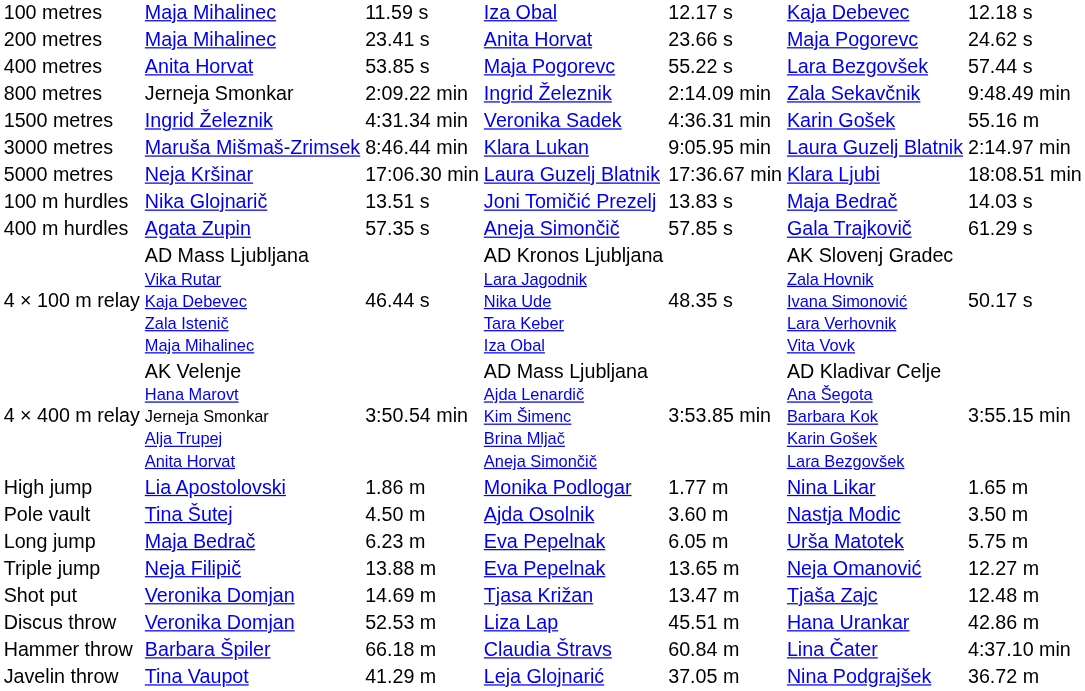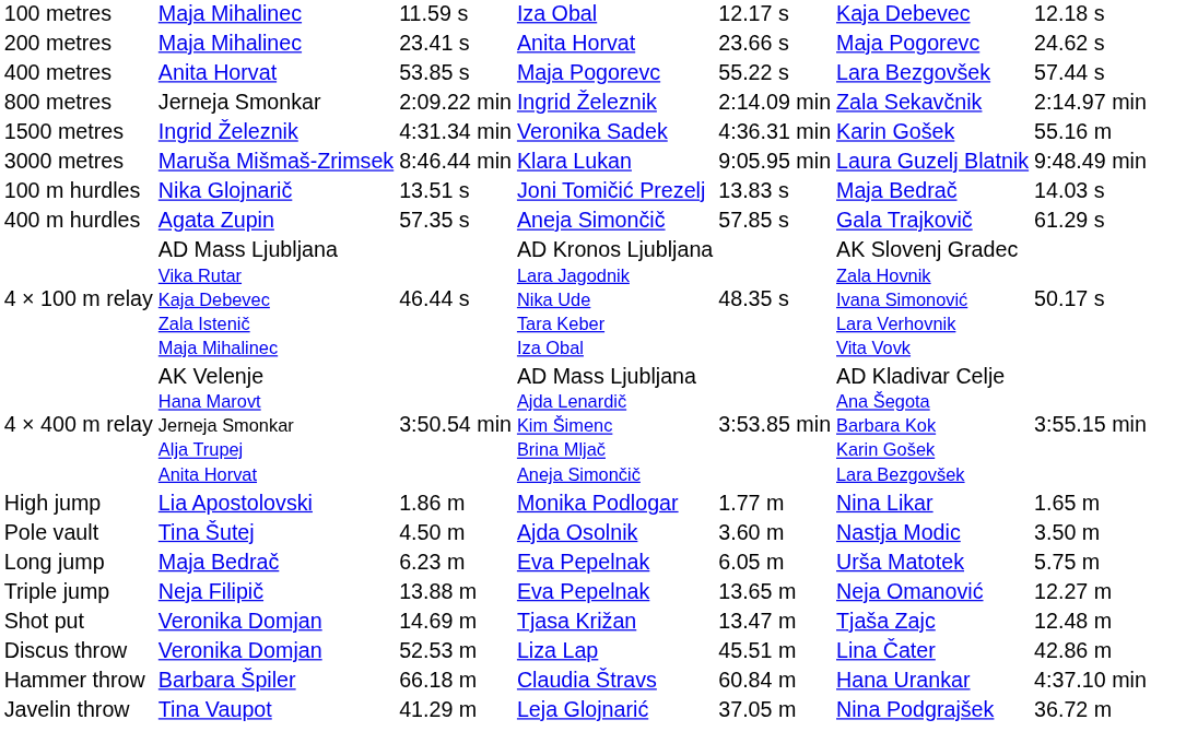 <table>
 <tr>
 <td>100 metres</td>
 <td><a href='#'>Maja Mihalinec</a></td>
 <td>11.59 s</td>
 <td><a href='#'>Iza Obal</a></td>
 <td>12.17 s</td>
 <td><a href='#'>Kaja Debevec</a></td>
 <td>12.18 s</td>
 </tr>
 <tr>
 <td>200 metres</td>
 <td><a href='#'>Maja Mihalinec</a></td>
 <td>23.41 s</td>
 <td><a href='#'>Anita Horvat</a></td>
 <td>23.66 s</td>
 <td><a href='#'>Maja Pogorevc</a></td>
 <td>24.62 s</td>
 </tr>
 <tr>
 <td>400 metres</td>
 <td><a href='#'>Anita Horvat</a></td>
 <td>53.85 s</td>
 <td><a href='#'>Maja Pogorevc</a></td>
 <td>55.22 s</td>
 <td><a href='#'>Lara Bezgovšek</a></td>
 <td>57.44 s</td>
 </tr>
 <tr>
 <td>800 metres</td>
 <td>Jerneja Smonkar</td>
 <td>2:09.22 min</td>
 <td><a href='#'>Ingrid Železnik</a></td>
 <td>2:14.09 min</td>
 <td><a href='#'>Zala Sekavčnik</a></td>
-<td>9:48.49 min</td>
+<td>2:14.97 min</td>
 </tr>
 <tr>
 <td>1500 metres</td>
 <td><a href='#'>Ingrid Železnik</a></td>
 <td>4:31.34 min</td>
 <td><a href='#'>Veronika Sadek</a></td>
 <td>4:36.31 min</td>
 <td><a href='#'>Karin Gošek</a></td>
 <td>55.16 m</td>
 </tr>
 <tr>
 <td>3000 metres</td>
 <td><a href='#'>Maruša Mišmaš-Zrimsek</a></td>
 <td>8:46.44 min</td>
 <td><a href='#'>Klara Lukan</a></td>
 <td>9:05.95 min</td>
 <td><a href='#'>Laura Guzelj Blatnik</a></td>
-<td>2:14.97 min</td>
-</tr>
-<tr>
-<td>5000 metres</td>
-<td><a href='#'>Neja Kršinar</a></td>
-<td>17:06.30 min</td>
-<td><a href='#'>Laura Guzelj Blatnik</a></td>
-<td>17:36.67 min</td>
-<td><a href='#'>Klara Ljubi</a></td>
-<td>18:08.51 min</td>
+<td>9:48.49 min</td>
 </tr>
 <tr>
 <td>100 m hurdles</td>
 <td><a href='#'>Nika Glojnarič</a></td>
 <td>13.51 s</td>
 <td><a href='#'>Joni Tomičić Prezelj</a></td>
 <td>13.83 s</td>
 <td><a href='#'>Maja Bedrač</a></td>
 <td>14.03 s</td>
 </tr>
 <tr>
 <td>400 m hurdles</td>
 <td><a href='#'>Agata Zupin</a></td>
 <td>57.35 s</td>
 <td><a href='#'>Aneja Simončič</a></td>
 <td>57.85 s</td>
 <td><a href='#'>Gala Trajkovič</a></td>
 <td>61.29 s</td>
 </tr>
 <tr>
 <td>4 × 100 m relay</td>
 <td>AD Mass Ljubljana<br><small><a href='#'>Vika Rutar</a><br><a href='#'>Kaja Debevec</a><br><a href='#'>Zala Istenič</a><br><a href='#'>Maja Mihalinec</a></small></td>
 <td>46.44 s</td>
 <td>AD Kronos Ljubljana<br><small><a href='#'>Lara Jagodnik</a><br><a href='#'>Nika Ude</a><br><a href='#'>Tara Keber</a><br><a href='#'>Iza Obal</a></small></td>
 <td>48.35 s</td>
 <td>AK Slovenj Gradec<br><small><a href='#'>Zala Hovnik</a><br><a href='#'>Ivana Simonović</a><br><a href='#'>Lara Verhovnik</a><br><a href='#'>Vita Vovk</a></small></td>
 <td>50.17 s</td>
 </tr>
 <tr>
 <td>4 × 400 m relay</td>
 <td>AK Velenje<br><small><a href='#'>Hana Marovt</a><br>Jerneja Smonkar<br><a href='#'>Alja Trupej</a><br><a href='#'>Anita Horvat</a></small></td>
 <td>3:50.54 min</td>
 <td>AD Mass Ljubljana<br><small><a href='#'>Ajda Lenardič</a><br><a href='#'>Kim Šimenc</a><br><a href='#'>Brina Mljač</a><br><a href='#'>Aneja Simončič</a></small></td>
 <td>3:53.85 min</td>
 <td>AD Kladivar Celje<br><small><a href='#'>Ana Šegota</a><br><a href='#'>Barbara Kok</a><br><a href='#'>Karin Gošek</a><br><a href='#'>Lara Bezgovšek</a></small></td>
 <td>3:55.15 min</td>
 </tr>
 <tr>
 <td>High jump</td>
 <td><a href='#'>Lia Apostolovski</a></td>
 <td>1.86 m</td>
 <td><a href='#'>Monika Podlogar</a></td>
 <td>1.77 m</td>
 <td><a href='#'>Nina Likar</a></td>
 <td>1.65 m</td>
 </tr>
 <tr>
 <td>Pole vault</td>
 <td><a href='#'>Tina Šutej</a></td>
 <td>4.50 m</td>
 <td><a href='#'>Ajda Osolnik</a></td>
 <td>3.60 m</td>
 <td><a href='#'>Nastja Modic</a></td>
 <td>3.50 m</td>
 </tr>
 <tr>
 <td>Long jump</td>
 <td><a href='#'>Maja Bedrač</a></td>
 <td>6.23 m</td>
 <td><a href='#'>Eva Pepelnak</a></td>
 <td>6.05 m</td>
 <td><a href='#'>Urša Matotek</a></td>
 <td>5.75 m </td>
 </tr>
 <tr>
 <td>Triple jump</td>
 <td><a href='#'>Neja Filipič</a></td>
 <td>13.88 m</td>
 <td><a href='#'>Eva Pepelnak</a></td>
 <td>13.65 m</td>
 <td><a href='#'>Neja Omanović</a></td>
 <td>12.27 m</td>
 </tr>
 <tr>
 <td>Shot put</td>
 <td><a href='#'>Veronika Domjan</a></td>
 <td>14.69 m</td>
 <td><a href='#'>Tjasa Križan</a></td>
 <td>13.47 m</td>
 <td><a href='#'>Tjaša Zajc</a></td>
 <td>12.48 m</td>
 </tr>
 <tr>
 <td>Discus throw</td>
 <td><a href='#'>Veronika Domjan</a></td>
 <td>52.53 m</td>
 <td><a href='#'>Liza Lap</a></td>
 <td>45.51 m</td>
-<td><a href='#'>Hana Urankar</a></td>
+<td><a href='#'>Lina Čater</a></td>
 <td>42.86 m</td>
 </tr>
 <tr>
 <td>Hammer throw</td>
 <td><a href='#'>Barbara Špiler</a></td>
 <td>66.18 m</td>
 <td><a href='#'>Claudia Štravs</a></td>
 <td>60.84 m</td>
-<td><a href='#'>Lina Čater</a></td>
+<td><a href='#'>Hana Urankar</a></td>
 <td>4:37.10 min</td>
 </tr>
 <tr>
 <td>Javelin throw</td>
 <td><a href='#'>Tina Vaupot</a></td>
 <td>41.29 m</td>
 <td><a href='#'>Leja Glojnarić</a></td>
 <td>37.05 m</td>
 <td><a href='#'>Nina Podgrajšek</a></td>
 <td>36.72 m</td>
 </tr>
 </table>
